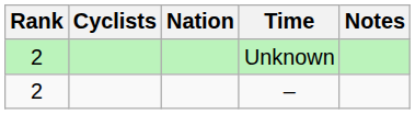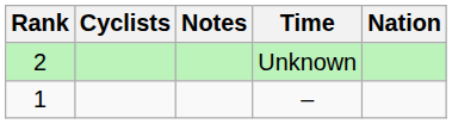 <table class="wikitable sortable" style="text-align:center">
 <tr>
 <th>Rank</th>
 <th>Cyclists</th>
+<th>Notes</th>
+<th>Time</th>
 <th>Nation</th>
-<th>Time</th>
-<th>Notes</th>
 </tr>
 <tr bgcolor=bbf3bb>
 <td>2</td>
 <td align=left></td>
+<td></td>
+<td>Unknown</td>
 <td align=left></td>
-<td>Unknown</td>
-<td></td>
 </tr>
 <tr>
-<td>2</td>
+<td>1</td>
 <td align=left></td>
+<td></td>
+<td>–</td>
 <td align=left></td>
-<td>–</td>
-<td></td>
 </tr>
 </table>
